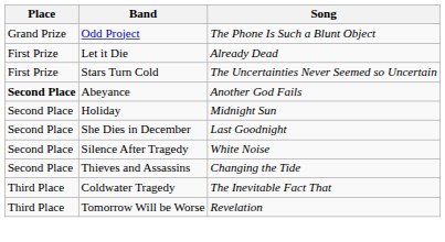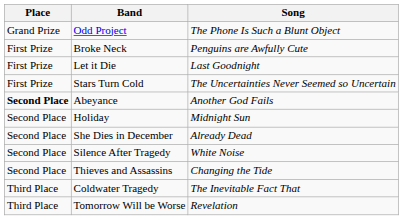 <table class="wikitable">
 <tr>
 <th>Place</th>
 <th>Band</th>
 <th>Song</th>
 </tr>
 <tr>
 <td>Grand Prize</td>
 <td><a href='#'>Odd Project</a></td>
 <td><em>The Phone Is Such a Blunt Object</em></td>
 </tr>
 <tr>
 <td>First Prize</td>
+<td>Broke Neck</td>
+<td><em>Penguins are Awfully Cute</em></td>
+</tr>
+<tr>
+<td>First Prize</td>
 <td>Let it Die</td>
-<td><em>Already Dead</em></td>
+<td><em>Last Goodnight</em></td>
 </tr>
 <tr>
 <td>First Prize</td>
 <td>Stars Turn Cold</td>
 <td><em>The Uncertainties Never Seemed so Uncertain</em></td>
 </tr>
 <tr>
 <td><strong>Second Place</strong></td>
 <td>Abeyance</td>
 <td><em>Another God Fails</em></td>
 </tr>
 <tr>
 <td>Second Place</td>
 <td>Holiday</td>
 <td><em>Midnight Sun</em></td>
 </tr>
 <tr>
 <td>Second Place</td>
 <td>She Dies in December</td>
-<td><em>Last Goodnight</em></td>
+<td><em>Already Dead</em></td>
 </tr>
 <tr>
 <td>Second Place</td>
 <td>Silence After Tragedy</td>
 <td><em>White Noise</em></td>
 </tr>
 <tr>
 <td>Second Place</td>
 <td>Thieves and Assassins</td>
 <td><em>Changing the Tide</em></td>
 </tr>
 <tr>
 <td>Third Place</td>
 <td>Coldwater Tragedy</td>
 <td><em>The Inevitable Fact That</em></td>
 </tr>
 <tr>
 <td>Third Place</td>
 <td>Tomorrow Will be Worse</td>
 <td><em>Revelation</em></td>
 </tr>
 </table>
